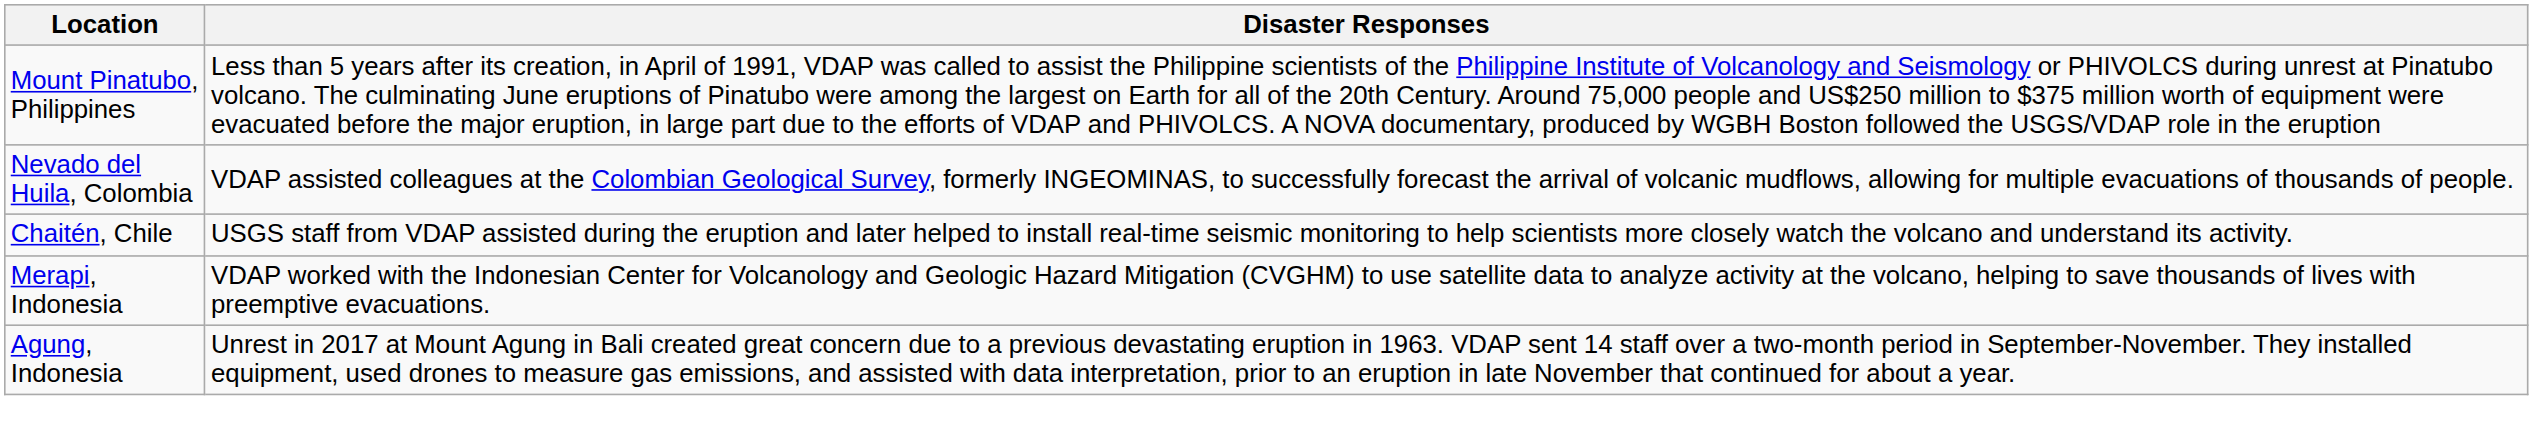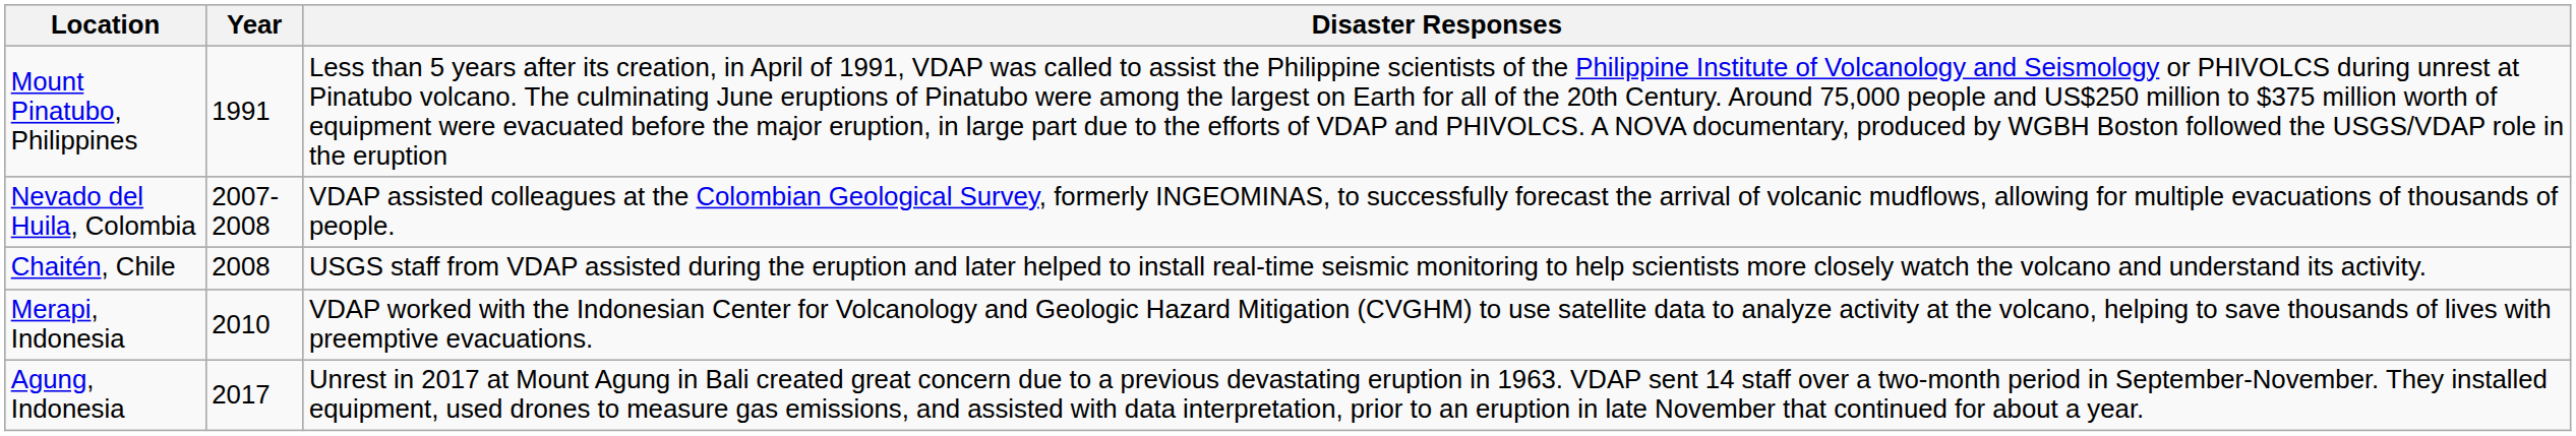 <table class="wikitable">
 <tr>
 <th>Location</th>
+<th>Year</th>
 <th>Disaster Responses</th>
 </tr>
 <tr>
 <td><a href='#'>Mount Pinatubo</a>, Philippines</td>
+<td>1991</td>
 <td>Less than 5 years after its creation, in April of 1991, VDAP was called to assist the Philippine scientists of the <a href='#'>Philippine Institute of Volcanology and Seismology</a> or PHIVOLCS during unrest at Pinatubo volcano.  The culminating June eruptions of Pinatubo were among the largest on Earth for all of the 20th Century. Around 75,000 people and US$250 million to $375 million worth of equipment were evacuated before the major eruption, in large part due to the efforts of VDAP and PHIVOLCS. A NOVA documentary, produced by WGBH Boston followed the USGS/VDAP role in the eruption </td>
 </tr>
 <tr>
 <td><a href='#'>Nevado del Huila</a>,  Colombia</td>
+<td>2007-2008</td>
 <td>VDAP assisted colleagues at the <a href='#'>Colombian Geological Survey</a>, formerly INGEOMINAS, to  successfully forecast the arrival of volcanic mudflows,  allowing for multiple evacuations of thousands of people.</td>
 </tr>
 <tr>
 <td><a href='#'>Chaitén</a>, Chile</td>
+<td>2008</td>
 <td>USGS staff from VDAP assisted during the eruption and later helped to install real-time seismic monitoring to help scientists more closely watch the volcano and understand its activity.</td>
 </tr>
 <tr>
 <td><a href='#'>Merapi</a>, Indonesia</td>
+<td>2010</td>
 <td>VDAP worked with the Indonesian Center for Volcanology and Geologic Hazard Mitigation (CVGHM)  to use satellite data to analyze activity at the volcano, helping to save thousands of lives with preemptive evacuations.</td>
 </tr>
 <tr>
 <td><a href='#'>Agung</a>, Indonesia</td>
+<td>2017</td>
 <td>Unrest in 2017 at Mount Agung in Bali created great concern due to a previous devastating eruption in 1963. VDAP sent 14 staff over a two-month period in September-November. They installed equipment, used drones to measure gas emissions, and assisted with data interpretation,  prior to an eruption in late November that continued for about a year.</td>
 </tr>
 </table>
